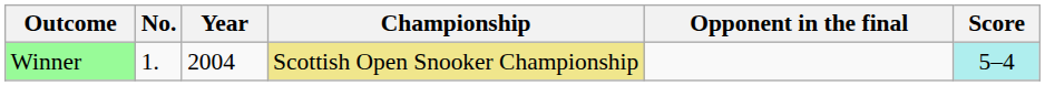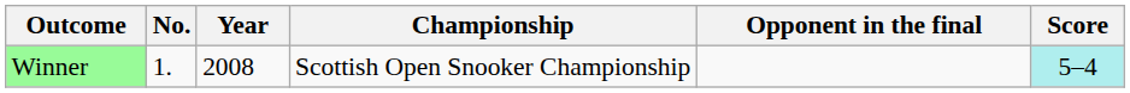 <table class="wikitable sortable">
 <tr>
 <th scope="col" style="width:80px;">Outcome</th>
 <th scope="col" style="width:20px;">No.</th>
 <th scope="col" style="width:50px;">Year</th>
 <th scope="col" style="width:245px;">Championship</th>
 <th scope="col" style="width:200px;">Opponent in the final</th>
 <th scope="col" style="width:50px;">Score</th>
 </tr>
 <tr>
 <td style="background:#98FB98">Winner</td>
 <td>1.</td>
-<td>2004</td>
-<td style="background: khaki;">Scottish Open Snooker Championship</td>
+<td>2008</td>
+<td>Scottish Open Snooker Championship</td>
 <td> </td>
 <td style="background: paleturquoise; text-align:center;">5–4</td>
 </tr>
 </table>
